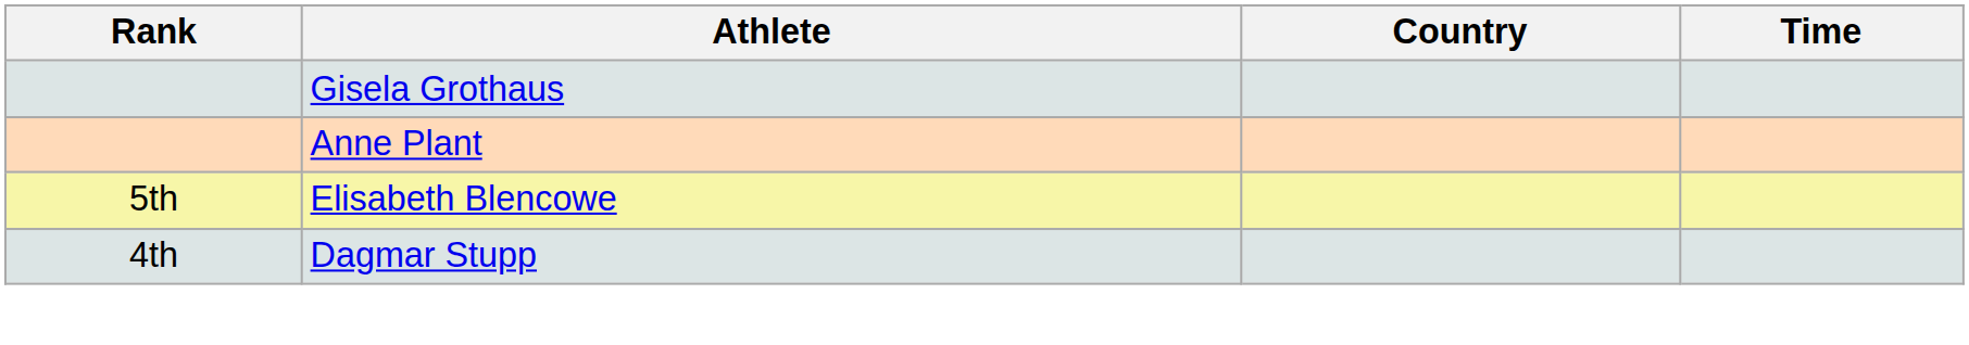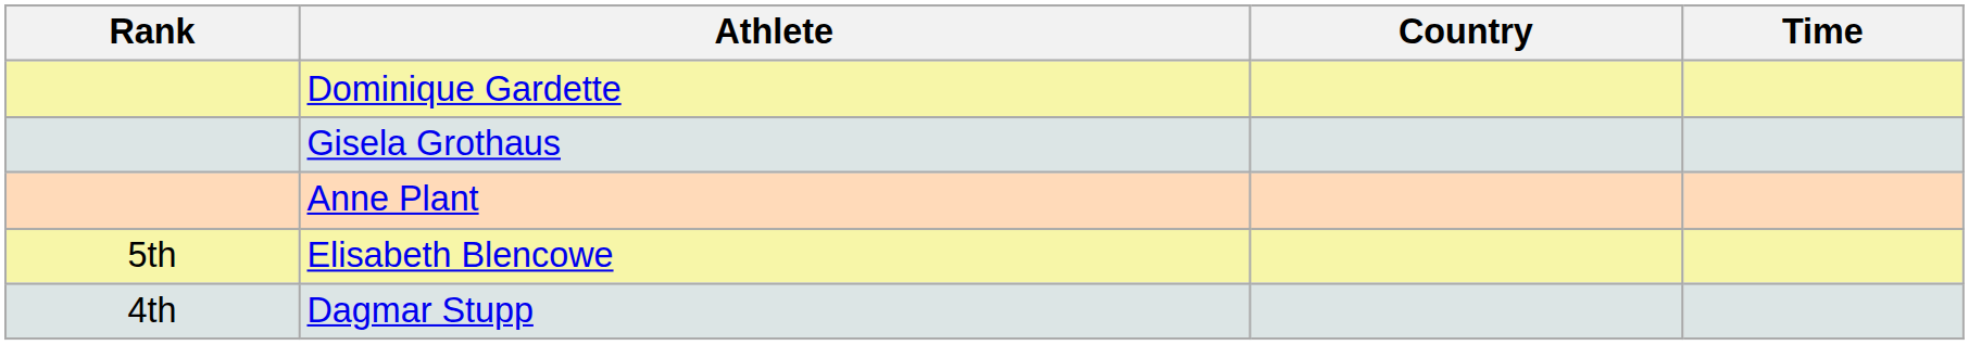 <table class="wikitable" width=45% style="font-size:100%; text-align:left;">
 <tr>
 <th>Rank</th>
 <th>Athlete</th>
 <th>Country</th>
 <th>Time</th>
+</tr>
+<tr bgcolor="#F7F6A8">
+<td align=center></td>
+<td><a href='#'>Dominique Gardette</a></td>
+<td></td>
+<td align="right"></td>
 </tr>
 <tr bgcolor="#DCE5E5">
 <td align=center></td>
 <td><a href='#'>Gisela Grothaus</a></td>
 <td></td>
 <td align="right"></td>
 </tr>
 <tr bgcolor="#FFDAB9">
 <td align=center></td>
 <td><a href='#'>Anne Plant</a></td>
 <td></td>
 <td align="right"></td>
 </tr>
 <tr bgcolor="#F7F6A8">
 <td align=center>5th</td>
 <td><a href='#'>Elisabeth Blencowe</a></td>
 <td></td>
 <td align="right"></td>
 </tr>
 <tr bgcolor="#DCE5E5">
 <td align=center>4th</td>
 <td><a href='#'>Dagmar Stupp</a></td>
 <td></td>
 <td align="right"></td>
 </tr>
 </table>
